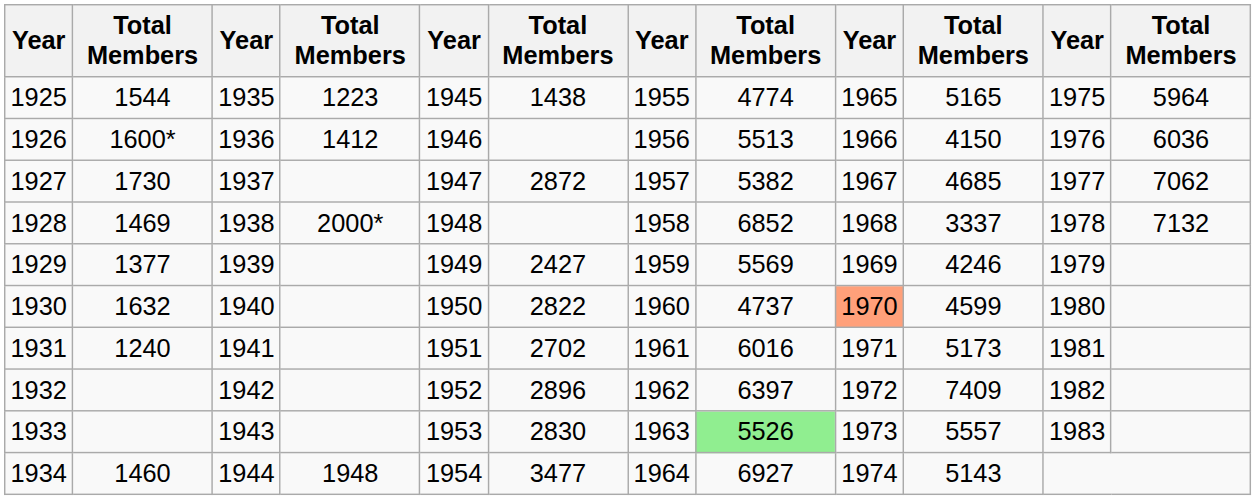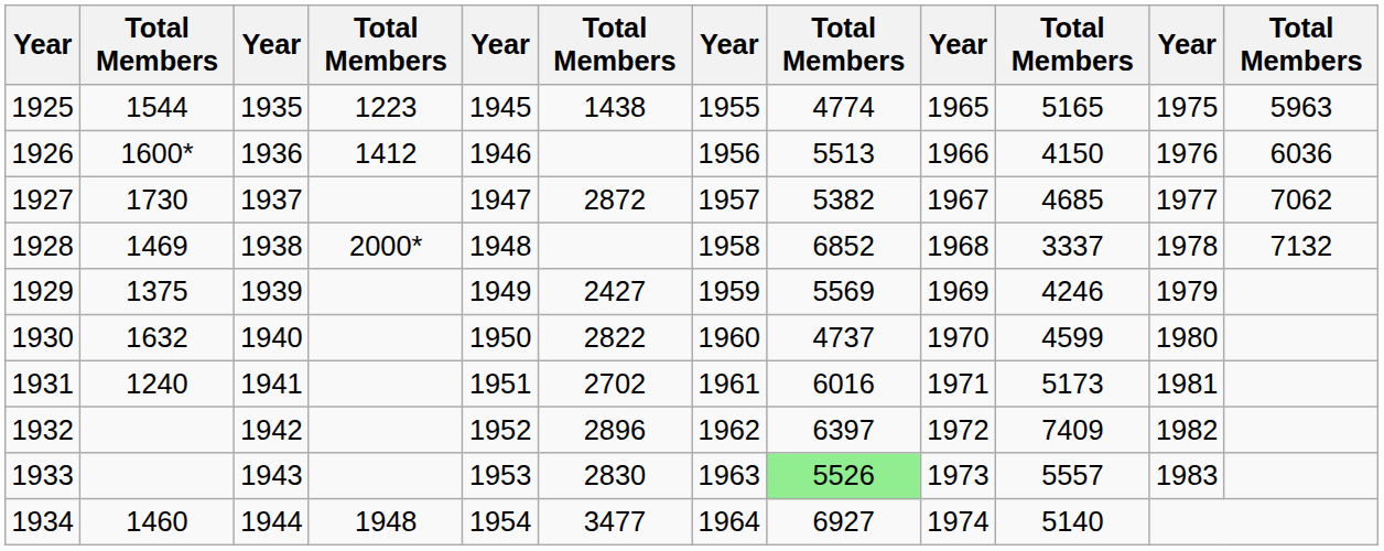 <table class="wikitable " style="font-size:110%">
 <tr>
 <th>Year</th>
 <th>Total Members</th>
 <th>Year</th>
 <th>Total Members</th>
 <th>Year</th>
 <th>Total Members</th>
 <th>Year</th>
 <th>Total Members</th>
 <th>Year</th>
 <th>Total Members</th>
 <th>Year</th>
 <th>Total Members</th>
 </tr>
 <tr>
 <td>1925</td>
 <td style="text-align:center;">1544</td>
 <td>1935</td>
 <td style="text-align:center;">1223</td>
 <td>1945</td>
 <td style="text-align:center;">1438</td>
 <td>1955</td>
 <td style="text-align:center;">4774</td>
 <td>1965</td>
 <td style="text-align:center;">5165</td>
 <td>1975</td>
-<td style="text-align:center;">5964</td>
+<td style="text-align:center;">5963</td>
 </tr>
 <tr>
 <td>1926</td>
 <td style="text-align:center;">1600*</td>
 <td>1936</td>
 <td style="text-align:center;">1412</td>
 <td>1946</td>
 <td></td>
 <td>1956</td>
 <td style="text-align:center;">5513</td>
 <td>1966</td>
 <td style="text-align:center;">4150</td>
 <td>1976</td>
 <td style="text-align:center;">6036</td>
 </tr>
 <tr>
 <td>1927</td>
 <td style="text-align:center;">1730</td>
 <td>1937</td>
 <td></td>
 <td>1947</td>
 <td style="text-align:center;">2872</td>
 <td>1957</td>
 <td style="text-align:center;">5382</td>
 <td>1967</td>
 <td style="text-align:center;">4685</td>
 <td>1977</td>
 <td style="text-align:center;">7062</td>
 </tr>
 <tr>
 <td>1928</td>
 <td style="text-align:center;">1469</td>
 <td>1938</td>
 <td style="text-align:center;">2000*</td>
 <td>1948</td>
 <td></td>
 <td>1958</td>
 <td style="text-align:center;">6852</td>
 <td>1968</td>
 <td style="text-align:center;">3337</td>
 <td>1978</td>
 <td style="text-align:center;">7132</td>
 </tr>
 <tr>
 <td>1929</td>
-<td style="text-align:center;">1377</td>
+<td style="text-align:center;">1375</td>
 <td>1939</td>
 <td></td>
 <td>1949</td>
 <td style="text-align:center;">2427</td>
 <td>1959</td>
 <td style="text-align:center;">5569</td>
 <td>1969</td>
 <td style="text-align:center;">4246</td>
 <td>1979</td>
 <td></td>
 </tr>
 <tr>
 <td>1930</td>
 <td style="text-align:center;">1632</td>
 <td>1940</td>
 <td></td>
 <td>1950</td>
 <td style="text-align:center;">2822</td>
 <td>1960</td>
 <td style="text-align:center;">4737</td>
-<td style="background: lightsalmon;">1970</td>
+<td>1970</td>
 <td style="text-align:center;">4599</td>
 <td>1980</td>
 <td></td>
 </tr>
 <tr>
 <td>1931</td>
 <td style="text-align:center;">1240</td>
 <td>1941</td>
 <td></td>
 <td>1951</td>
 <td style="text-align:center;">2702</td>
 <td>1961</td>
 <td style="text-align:center;">6016</td>
 <td>1971</td>
 <td style="text-align:center;">5173</td>
 <td>1981</td>
 <td></td>
 </tr>
 <tr>
 <td>1932</td>
 <td></td>
 <td>1942</td>
 <td></td>
 <td>1952</td>
 <td style="text-align:center;">2896</td>
 <td>1962</td>
 <td style="text-align:center;">6397</td>
 <td>1972</td>
 <td style="text-align:center;">7409</td>
 <td>1982</td>
 <td></td>
 </tr>
 <tr>
 <td>1933</td>
 <td></td>
 <td>1943</td>
 <td></td>
 <td>1953</td>
 <td style="text-align:center;">2830</td>
 <td>1963</td>
 <td style="background: lightgreen; text-align:center;">5526</td>
 <td>1973</td>
 <td style="text-align:center;">5557</td>
 <td>1983</td>
 <td></td>
 </tr>
 <tr>
 <td>1934</td>
 <td style="text-align:center;">1460</td>
 <td>1944</td>
 <td style="text-align:center;">1948</td>
 <td>1954</td>
 <td style="text-align:center;">3477</td>
 <td>1964</td>
 <td style="text-align:center;">6927</td>
 <td>1974</td>
-<td style="text-align:center;">5143</td>
+<td style="text-align:center;">5140</td>
 </tr>
 </table>
